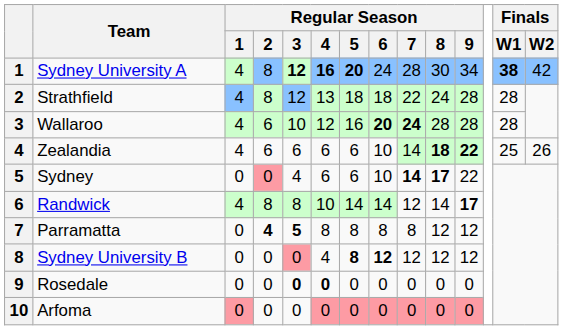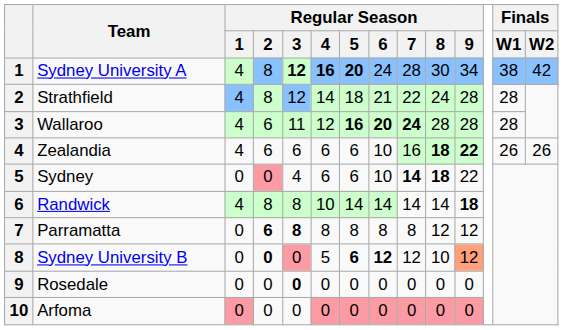 <table class="wikitable" style="text-align:center;">
 <tr>
 <th rowspan="2" width="20" abbr="Position"></th>
 <th rowspan="2" width="175">Team</th>
 <th colspan="9">Regular Season</th>
 <th rowspan="13" width="1" style="background: #fff;"></th>
 <th colspan="2">Finals</th>
 </tr>
 <tr>
 <th width="20">1</th>
 <th width="20">2</th>
 <th width="20">3</th>
 <th width="20">4</th>
 <th width="20">5</th>
 <th width="20">6</th>
 <th width="20">7</th>
 <th width="20">8</th>
 <th width="20">9</th>
 <th width="20" abbr="Finals Week 1">W1</th>
 <th width="20" abbr="Finals Week 2">W2</th>
 </tr>
 <tr>
 <th>1</th>
 <td style="text-align:left;"> <a href='#'>Sydney University A</a></td>
 <td style="background: #ccffcc;">4</td>
 <td style="background: #89c1ff;">8</td>
 <td style="background: #ccffcc;"><strong>12</strong></td>
 <td style="background: #89c1ff;"><strong>16</strong></td>
 <td style="background: #89c1ff;"><strong>20</strong></td>
 <td style="background: #89c1ff;">24</td>
 <td style="background: #89c1ff;">28</td>
 <td style="background: #89c1ff;">30</td>
 <td style="background: #89c1ff;">34</td>
-<td style="background: #89c1ff;"><strong>38</strong></td>
+<td style="background: #89c1ff;">38</td>
 <td style="background: #89c1ff;">42</td>
 </tr>
 <tr>
 <th>2</th>
 <td style="text-align:left;"> Strathfield</td>
 <td style="background: #89c1ff;">4</td>
 <td style="background: #ccffcc;">8</td>
 <td style="background: #89c1ff;">12</td>
-<td style="background: #ccffcc;">13</td>
+<td style="background: #ccffcc;">14</td>
 <td style="background: #ccffcc;">18</td>
-<td style="background: #ccffcc;">18</td>
+<td style="background: #ccffcc;">21</td>
 <td style="background: #ccffcc;">22</td>
 <td style="background: #ccffcc;">24</td>
 <td style="background: #ccffcc;">28</td>
 <td>28</td>
 </tr>
 <tr>
 <th>3</th>
 <td style="text-align:left;"> Wallaroo</td>
 <td style="background: #ccffcc;">4</td>
 <td style="background: #ccffcc;">6</td>
-<td style="background: #ccffcc;">10</td>
+<td style="background: #ccffcc;">11</td>
 <td style="background: #ccffcc;">12</td>
-<td style="background: #ccffcc;">16</td>
+<td style="background: #ccffcc;"><strong>16</strong></td>
 <td style="background: #ccffcc;"><strong>20</strong></td>
 <td style="background: #ccffcc;"><strong>24</strong></td>
 <td style="background: #ccffcc;">28</td>
 <td style="background: #ccffcc;">28</td>
 <td>28</td>
 </tr>
 <tr>
 <th>4</th>
 <td style="text-align:left;"> Zealandia</td>
 <td>4</td>
 <td>6</td>
 <td>6</td>
 <td>6</td>
 <td>6</td>
 <td>10</td>
-<td style="background: #ccffcc;">14</td>
+<td style="background: #ccffcc;">16</td>
 <td style="background: #ccffcc;"><strong>18</strong></td>
 <td style="background: #ccffcc;"><strong>22</strong></td>
-<td>25</td>
+<td>26</td>
 <td>26</td>
 </tr>
 <tr>
 <th>5</th>
 <td style="text-align:left;"> Sydney</td>
 <td>0</td>
 <td style="background: #FD9BA4;">0</td>
 <td>4</td>
 <td>6</td>
 <td>6</td>
 <td>10</td>
 <td><strong>14</strong></td>
-<td><strong>17</strong></td>
+<td><strong>18</strong></td>
 <td>22</td>
 </tr>
 <tr>
 <th>6</th>
 <td style="text-align:left;"> <a href='#'>Randwick</a></td>
 <td style="background: #ccffcc;">4</td>
 <td style="background: #ccffcc;">8</td>
 <td style="background: #ccffcc;">8</td>
 <td style="background: #ccffcc;">10</td>
 <td style="background: #ccffcc;">14</td>
 <td style="background: #ccffcc;">14</td>
-<td>12</td>
 <td>14</td>
-<td><strong>17</strong></td>
+<td>14</td>
+<td><strong>18</strong></td>
 </tr>
 <tr>
 <th>7</th>
 <td style="text-align:left;"> Parramatta</td>
 <td>0</td>
-<td><strong>4</strong></td>
-<td><strong>5</strong></td>
+<td><strong>6</strong></td>
+<td><strong>8</strong></td>
 <td>8</td>
 <td>8</td>
 <td>8</td>
 <td>8</td>
 <td>12</td>
 <td>12</td>
 </tr>
 <tr>
 <th>8</th>
 <td style="text-align:left;"> <a href='#'>Sydney University B</a></td>
 <td>0</td>
-<td>0</td>
+<td><strong>0</strong></td>
 <td style="background: #FD9BA4;">0</td>
-<td>4</td>
-<td><strong>8</strong></td>
+<td>5</td>
+<td><strong>6</strong></td>
 <td><strong>12</strong></td>
 <td>12</td>
-<td>12</td>
-<td>12</td>
+<td>10</td>
+<td style="background: lightsalmon;">12</td>
 </tr>
 <tr>
 <th>9</th>
 <td style="text-align:left;"> Rosedale</td>
 <td>0</td>
 <td>0</td>
 <td><strong>0</strong></td>
-<td><strong>0</strong></td>
+<td>0</td>
 <td>0</td>
 <td>0</td>
 <td>0</td>
 <td>0</td>
 <td>0</td>
 </tr>
 <tr>
 <th>10</th>
 <td style="text-align:left;"> Arfoma</td>
 <td style="background: #FD9BA4;">0</td>
 <td>0</td>
 <td>0</td>
 <td style="background: #FD9BA4;">0</td>
 <td style="background: #FD9BA4;">0</td>
 <td style="background: #FD9BA4;">0</td>
 <td style="background: #FD9BA4;">0</td>
 <td style="background: #FD9BA4;">0</td>
 <td style="background: #FD9BA4;">0</td>
 </tr>
 </table>
